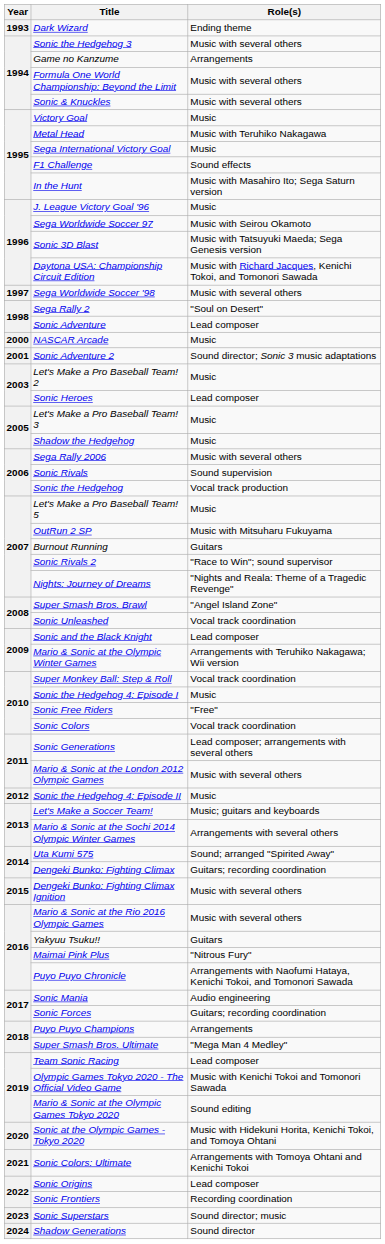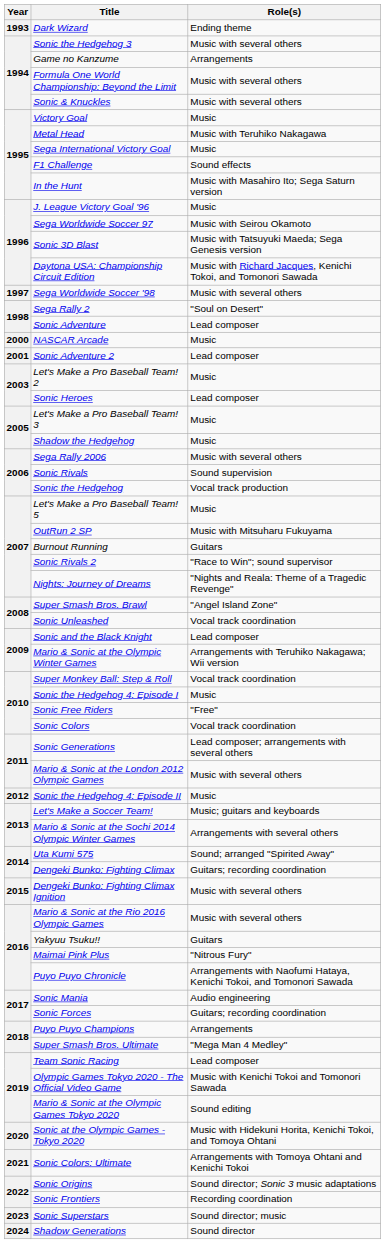 <table class="wikitable sortable"  width="auto">
 <tr>
 <th scope="col">Year</th>
 <th scope="col">Title</th>
 <th scope="col">Role(s)</th>
 </tr>
 <tr>
 <th scope="row">1993</th>
 <td><em><a href='#'>Dark Wizard</a></em></td>
 <td>Ending theme</td>
 </tr>
 <tr>
 <th scope="row" rowspan="4">1994</th>
 <td><em><a href='#'>Sonic the Hedgehog 3</a></em></td>
 <td>Music with several others</td>
 </tr>
 <tr>
 <td><em>Game no Kanzume</em></td>
 <td>Arrangements</td>
 </tr>
 <tr>
 <td><em><a href='#'>Formula One World Championship: Beyond the Limit</a></em></td>
 <td>Music with several others</td>
 </tr>
 <tr>
 <td><em><a href='#'>Sonic & Knuckles</a></em></td>
 <td>Music with several others</td>
 </tr>
 <tr>
 <th scope="row" rowspan="5">1995</th>
 <td><em><a href='#'>Victory Goal</a></em></td>
 <td>Music</td>
 </tr>
 <tr>
 <td><em><a href='#'>Metal Head</a></em></td>
 <td>Music with Teruhiko Nakagawa</td>
 </tr>
 <tr>
 <td><em><a href='#'>Sega International Victory Goal</a></em></td>
 <td>Music</td>
 </tr>
 <tr>
 <td><em><a href='#'>F1 Challenge</a></em></td>
 <td>Sound effects</td>
 </tr>
 <tr>
 <td><em><a href='#'>In the Hunt</a></em></td>
 <td>Music with Masahiro Ito; Sega Saturn version</td>
 </tr>
 <tr>
 <th scope="row" rowspan="4">1996</th>
 <td><em><a href='#'>J. League Victory Goal '96</a></em></td>
 <td>Music</td>
 </tr>
 <tr>
 <td><em><a href='#'>Sega Worldwide Soccer 97</a></em></td>
 <td>Music with Seirou Okamoto</td>
 </tr>
 <tr>
 <td><em><a href='#'>Sonic 3D Blast</a></em></td>
 <td>Music with Tatsuyuki Maeda; Sega Genesis version</td>
 </tr>
 <tr>
 <td><em><a href='#'>Daytona USA: Championship Circuit Edition</a></em></td>
 <td>Music with <a href='#'>Richard Jacques</a>, Kenichi Tokoi, and Tomonori Sawada</td>
 </tr>
 <tr>
 <th scope="row">1997</th>
 <td><em><a href='#'>Sega Worldwide Soccer '98</a></em></td>
 <td>Music with several others</td>
 </tr>
 <tr>
 <th scope="row" rowspan="2">1998</th>
 <td><em><a href='#'>Sega Rally 2</a></em></td>
 <td>"Soul on Desert"</td>
 </tr>
 <tr>
 <td><em><a href='#'>Sonic Adventure</a></em></td>
 <td>Lead composer</td>
 </tr>
 <tr>
 <th scope="row">2000</th>
 <td><em><a href='#'>NASCAR Arcade</a></em></td>
 <td>Music</td>
 </tr>
 <tr>
 <th scope="row">2001</th>
 <td><em><a href='#'>Sonic Adventure 2</a></em></td>
-<td>Sound director; <em>Sonic 3</em> music adaptations</td>
+<td>Lead composer</td>
 </tr>
 <tr>
 <th scope="row" rowspan="2">2003</th>
 <td><em>Let's Make a Pro Baseball Team! 2</em></td>
 <td>Music</td>
 </tr>
 <tr>
 <td><em><a href='#'>Sonic Heroes</a></em></td>
 <td>Lead composer</td>
 </tr>
 <tr>
 <th scope="row" rowspan="2">2005</th>
 <td><em>Let's Make a Pro Baseball Team! 3</em></td>
 <td>Music</td>
 </tr>
 <tr>
 <td><em><a href='#'>Shadow the Hedgehog</a></em></td>
 <td>Music</td>
 </tr>
 <tr>
 <th scope="row" rowspan="3">2006</th>
 <td><em><a href='#'>Sega Rally 2006</a></em></td>
 <td>Music with several others</td>
 </tr>
 <tr>
 <td><em><a href='#'>Sonic Rivals</a></em></td>
 <td>Sound supervision</td>
 </tr>
 <tr>
 <td><em><a href='#'>Sonic the Hedgehog</a></em></td>
 <td>Vocal track production</td>
 </tr>
 <tr>
 <th scope="row" rowspan="5">2007</th>
 <td><em>Let's Make a Pro Baseball Team! 5</em></td>
 <td>Music</td>
 </tr>
 <tr>
 <td><em><a href='#'>OutRun 2 SP</a></em></td>
 <td>Music with Mitsuharu Fukuyama</td>
 </tr>
 <tr>
 <td><em>Burnout Running</em></td>
 <td>Guitars</td>
 </tr>
 <tr>
 <td><em><a href='#'>Sonic Rivals 2</a></em></td>
 <td>"Race to Win"; sound supervisor</td>
 </tr>
 <tr>
 <td><em><a href='#'>Nights: Journey of Dreams</a></em></td>
 <td>"Nights and Reala: Theme of a Tragedic Revenge"</td>
 </tr>
 <tr>
 <th scope="row" rowspan="2">2008</th>
 <td><em><a href='#'>Super Smash Bros. Brawl</a></em></td>
 <td>"Angel Island Zone"</td>
 </tr>
 <tr>
 <td><em><a href='#'>Sonic Unleashed</a></em></td>
 <td>Vocal track coordination</td>
 </tr>
 <tr>
 <th scope="row" rowspan="2">2009</th>
 <td><em><a href='#'>Sonic and the Black Knight</a></em></td>
 <td>Lead composer</td>
 </tr>
 <tr>
 <td><em><a href='#'>Mario & Sonic at the Olympic Winter Games</a></em></td>
 <td>Arrangements with Teruhiko Nakagawa; Wii version</td>
 </tr>
 <tr>
 <th scope="row" rowspan="4">2010</th>
 <td><em><a href='#'>Super Monkey Ball: Step & Roll</a></em></td>
 <td>Vocal track coordination</td>
 </tr>
 <tr>
 <td><em><a href='#'>Sonic the Hedgehog 4: Episode I</a></em></td>
 <td>Music</td>
 </tr>
 <tr>
 <td><em><a href='#'>Sonic Free Riders</a></em></td>
 <td>"Free"</td>
 </tr>
 <tr>
 <td><em><a href='#'>Sonic Colors</a></em></td>
 <td>Vocal track coordination</td>
 </tr>
 <tr>
 <th scope="row" rowspan="2">2011</th>
 <td><em><a href='#'>Sonic Generations</a></em></td>
 <td>Lead composer; arrangements with several others</td>
 </tr>
 <tr>
 <td><em><a href='#'>Mario & Sonic at the London 2012 Olympic Games</a></em></td>
 <td>Music with several others</td>
 </tr>
 <tr>
 <th scope="row">2012</th>
 <td><em><a href='#'>Sonic the Hedgehog 4: Episode II</a></em></td>
 <td>Music</td>
 </tr>
 <tr>
 <th scope="row" rowspan="2">2013</th>
 <td><em><a href='#'>Let's Make a Soccer Team!</a></em></td>
 <td>Music; guitars and keyboards</td>
 </tr>
 <tr>
 <td><em><a href='#'>Mario & Sonic at the Sochi 2014 Olympic Winter Games</a></em></td>
 <td>Arrangements with several others</td>
 </tr>
 <tr>
 <th scope="row" rowspan="2">2014</th>
 <td><em><a href='#'>Uta Kumi 575</a></em></td>
 <td>Sound; arranged "Spirited Away"</td>
 </tr>
 <tr>
 <td><em><a href='#'>Dengeki Bunko: Fighting Climax</a></em></td>
 <td>Guitars; recording coordination</td>
 </tr>
 <tr>
 <th scope="row">2015</th>
 <td><em><a href='#'>Dengeki Bunko: Fighting Climax Ignition</a></em></td>
 <td>Music with several others</td>
 </tr>
 <tr>
 <th scope="row" rowspan="4">2016</th>
 <td><em><a href='#'>Mario & Sonic at the Rio 2016 Olympic Games</a></em></td>
 <td>Music with several others</td>
 </tr>
 <tr>
 <td><em>Yakyuu Tsuku!!</em></td>
 <td>Guitars</td>
 </tr>
 <tr>
 <td><em><a href='#'> Maimai Pink Plus</a></em></td>
 <td>"Nitrous Fury"</td>
 </tr>
 <tr>
 <td><em><a href='#'>Puyo Puyo Chronicle</a></em></td>
 <td>Arrangements with Naofumi Hataya, Kenichi Tokoi, and Tomonori Sawada</td>
 </tr>
 <tr>
 <th scope="row" rowspan="2">2017</th>
 <td><em><a href='#'>Sonic Mania</a></em></td>
 <td>Audio engineering</td>
 </tr>
 <tr>
 <td><em><a href='#'>Sonic Forces</a></em></td>
 <td>Guitars; recording coordination</td>
 </tr>
 <tr>
 <th scope="row" rowspan="2">2018</th>
 <td><em><a href='#'>Puyo Puyo Champions</a></em></td>
 <td>Arrangements</td>
 </tr>
 <tr>
 <td><em><a href='#'>Super Smash Bros. Ultimate</a></em></td>
 <td>"Mega Man 4 Medley"</td>
 </tr>
 <tr>
 <th scope="row" rowspan="3">2019</th>
 <td><em><a href='#'>Team Sonic Racing</a></em></td>
 <td>Lead composer</td>
 </tr>
 <tr>
 <td><em><a href='#'>Olympic Games Tokyo 2020 - The Official Video Game</a></em></td>
 <td>Music with Kenichi Tokoi and Tomonori Sawada</td>
 </tr>
 <tr>
 <td><em><a href='#'>Mario & Sonic at the Olympic Games Tokyo 2020</a></em></td>
 <td>Sound editing</td>
 </tr>
 <tr>
 <th scope="row">2020</th>
 <td><em><a href='#'>Sonic at the Olympic Games - Tokyo 2020</a></em></td>
 <td>Music with Hidekuni Horita, Kenichi Tokoi, and Tomoya Ohtani</td>
 </tr>
 <tr>
 <th scope="row">2021</th>
 <td><em><a href='#'>Sonic Colors: Ultimate</a></em></td>
 <td>Arrangements with Tomoya Ohtani and Kenichi Tokoi</td>
 </tr>
 <tr>
 <th scope="row" rowspan="2">2022</th>
 <td><em><a href='#'>Sonic Origins</a></em></td>
-<td>Lead composer</td>
+<td>Sound director; <em>Sonic 3</em> music adaptations</td>
 </tr>
 <tr>
 <td><em><a href='#'>Sonic Frontiers</a></em></td>
 <td>Recording coordination</td>
 </tr>
 <tr>
 <th scope="row">2023</th>
 <td><em><a href='#'>Sonic Superstars</a></em></td>
 <td>Sound director; music</td>
 </tr>
 <tr>
 <th scope="row">2024</th>
 <td><em><a href='#'>Shadow Generations</a></em></td>
 <td>Sound director</td>
 </tr>
 </table>
